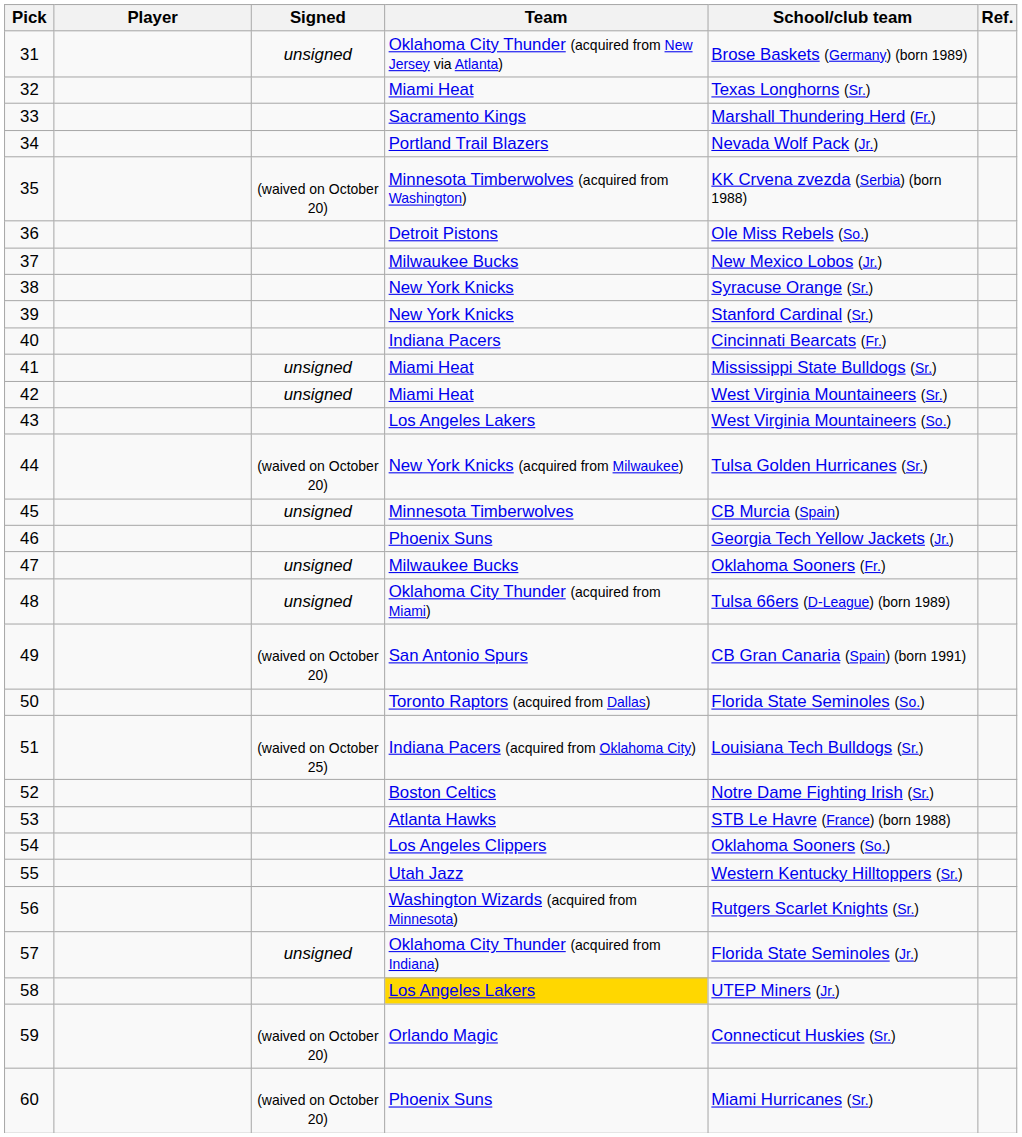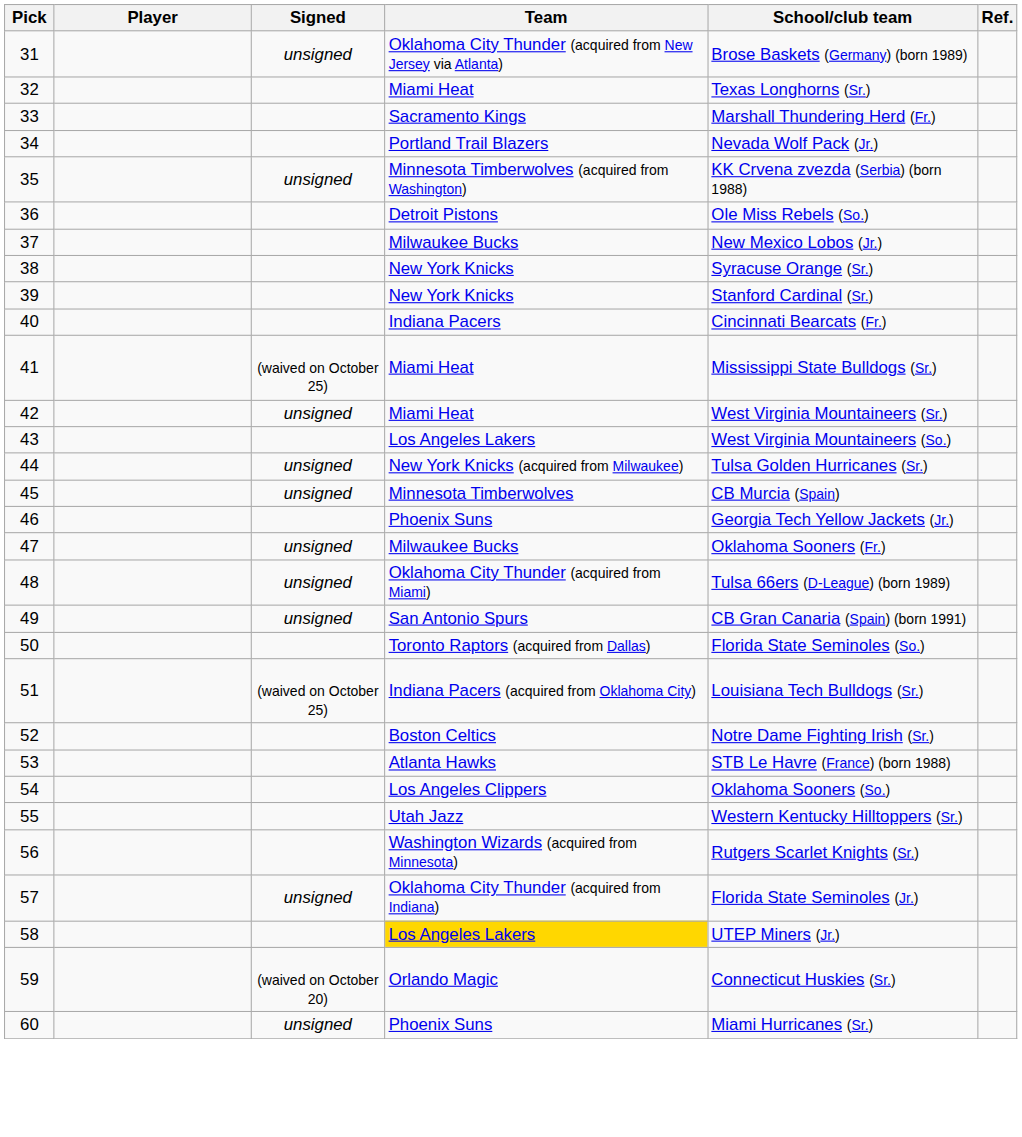 <table class="wikitable sortable" style="text-align:left">
 <tr>
 <th style="width:40px">Pick</th>
 <th style="width:180px">Player</th>
 <th style="width:120px">Signed</th>
 <th style="width:300px">Team</th>
 <th style="width:250px">School/club team</th>
 <th style="width:10px" class="unsortable">Ref.</th>
 </tr>
 <tr>
 <td align=center>31</td>
 <td> </td>
 <td align=center><em>unsigned</em></td>
 <td><a href='#'>Oklahoma City Thunder</a> <small>(acquired from <a href='#'>New Jersey</a> via <a href='#'>Atlanta</a>)</small></td>
 <td><a href='#'>Brose Baskets</a> <small>(<a href='#'>Germany</a>) (born 1989)</small></td>
 <td align=center></td>
 </tr>
 <tr>
 <td align=center>32</td>
 <td> </td>
 <td align=center></td>
 <td><a href='#'>Miami Heat</a></td>
 <td><a href='#'>Texas Longhorns</a> <small>(<a href='#'>Sr.</a>)</small></td>
 <td align=center></td>
 </tr>
 <tr>
 <td align=center>33</td>
 <td> </td>
 <td align=center></td>
 <td><a href='#'>Sacramento Kings</a></td>
 <td><a href='#'>Marshall Thundering Herd</a> <small>(<a href='#'>Fr.</a>)</small></td>
 <td align=center></td>
 </tr>
 <tr>
 <td align=center>34</td>
 <td> </td>
 <td align=center></td>
 <td><a href='#'>Portland Trail Blazers</a></td>
 <td><a href='#'>Nevada Wolf Pack</a> <small>(<a href='#'>Jr.</a>)</small></td>
 <td align=center></td>
 </tr>
 <tr>
 <td align=center>35</td>
 <td> </td>
-<td align=center><br><small>(waived on October 20)</small></td>
+<td align=center><em>unsigned</em></td>
 <td><a href='#'>Minnesota Timberwolves</a> <small>(acquired from <a href='#'>Washington</a>)</small></td>
 <td><a href='#'>KK Crvena zvezda</a> <small>(<a href='#'>Serbia</a>) (born 1988)</small></td>
 <td align=center></td>
 </tr>
 <tr>
 <td align=center>36</td>
 <td> </td>
 <td align=center></td>
 <td><a href='#'>Detroit Pistons</a></td>
 <td><a href='#'>Ole Miss Rebels</a> <small>(<a href='#'>So.</a>)</small></td>
 <td align=center></td>
 </tr>
 <tr>
 <td align=center>37</td>
 <td> </td>
 <td align=center></td>
 <td><a href='#'>Milwaukee Bucks</a></td>
 <td><a href='#'>New Mexico Lobos</a> <small>(<a href='#'>Jr.</a>)</small></td>
 <td align=center></td>
 </tr>
 <tr>
 <td align=center>38</td>
 <td> </td>
 <td align=center></td>
 <td><a href='#'>New York Knicks</a></td>
 <td><a href='#'>Syracuse Orange</a> <small>(<a href='#'>Sr.</a>)</small></td>
 <td align=center></td>
 </tr>
 <tr>
 <td align=center>39</td>
 <td> </td>
 <td align=center></td>
 <td><a href='#'>New York Knicks</a></td>
 <td><a href='#'>Stanford Cardinal</a> <small>(<a href='#'>Sr.</a>)</small></td>
 <td align=center></td>
 </tr>
 <tr>
 <td align=center>40</td>
 <td> </td>
 <td align=center></td>
 <td><a href='#'>Indiana Pacers</a></td>
 <td><a href='#'>Cincinnati Bearcats</a> <small>(<a href='#'>Fr.</a>)</small></td>
 <td align=center></td>
 </tr>
 <tr>
 <td align=center>41</td>
 <td> </td>
-<td align=center><em>unsigned</em></td>
+<td align=center><br><small>(waived on October 25)</small></td>
 <td><a href='#'>Miami Heat</a></td>
 <td><a href='#'>Mississippi State Bulldogs</a> <small>(<a href='#'>Sr.</a>)</small></td>
 <td align=center></td>
 </tr>
 <tr>
 <td align=center>42</td>
 <td> </td>
 <td align=center><em>unsigned</em></td>
 <td><a href='#'>Miami Heat</a></td>
 <td><a href='#'>West Virginia Mountaineers</a> <small>(<a href='#'>Sr.</a>)</small></td>
 <td align=center></td>
 </tr>
 <tr>
 <td align=center>43</td>
 <td> </td>
 <td align=center></td>
 <td><a href='#'>Los Angeles Lakers</a></td>
 <td><a href='#'>West Virginia Mountaineers</a> <small>(<a href='#'>So.</a>)</small></td>
 <td align=center></td>
 </tr>
 <tr>
 <td align=center>44</td>
 <td> </td>
-<td align=center><br><small>(waived on October 20)</small></td>
+<td align=center><em>unsigned</em></td>
 <td><a href='#'>New York Knicks</a> <small>(acquired from <a href='#'>Milwaukee</a>)</small></td>
 <td><a href='#'>Tulsa Golden Hurricanes</a> <small>(<a href='#'>Sr.</a>)</small></td>
 <td align=center></td>
 </tr>
 <tr>
 <td align=center>45</td>
 <td> </td>
 <td align=center><em>unsigned</em></td>
 <td><a href='#'>Minnesota Timberwolves</a></td>
 <td><a href='#'>CB Murcia</a> <small>(<a href='#'>Spain</a>)</small></td>
 <td align=center></td>
 </tr>
 <tr>
 <td align=center>46</td>
 <td> </td>
 <td align=center></td>
 <td><a href='#'>Phoenix Suns</a></td>
 <td><a href='#'>Georgia Tech Yellow Jackets</a> <small>(<a href='#'>Jr.</a>)</small></td>
 <td align=center></td>
 </tr>
 <tr>
 <td align=center>47</td>
 <td> </td>
 <td align=center><em>unsigned</em></td>
 <td><a href='#'>Milwaukee Bucks</a></td>
 <td><a href='#'>Oklahoma Sooners</a> <small>(<a href='#'>Fr.</a>)</small></td>
 <td align=center></td>
 </tr>
 <tr>
 <td align=center>48</td>
 <td> </td>
 <td align=center><em>unsigned</em></td>
 <td><a href='#'>Oklahoma City Thunder</a> <small>(acquired from <a href='#'>Miami</a>)</small></td>
 <td><a href='#'>Tulsa 66ers</a> <small>(<a href='#'>D-League</a>) (born 1989)</small></td>
 <td align=center></td>
 </tr>
 <tr>
 <td align=center>49</td>
 <td> </td>
-<td align=center><br><small>(waived on October 20)</small></td>
+<td align=center><em>unsigned</em></td>
 <td><a href='#'>San Antonio Spurs</a></td>
 <td><a href='#'>CB Gran Canaria</a> <small>(<a href='#'>Spain</a>) (born 1991)</small></td>
 <td align=center></td>
 </tr>
 <tr>
 <td align=center>50</td>
 <td> </td>
 <td align=center></td>
 <td><a href='#'>Toronto Raptors</a> <small>(acquired from <a href='#'>Dallas</a>)</small></td>
 <td><a href='#'>Florida State Seminoles</a> <small>(<a href='#'>So.</a>)</small></td>
 <td align=center></td>
 </tr>
 <tr>
 <td align=center>51</td>
 <td> </td>
 <td align=center><br><small>(waived on October 25)</small></td>
 <td><a href='#'>Indiana Pacers</a> <small>(acquired from <a href='#'>Oklahoma City</a>)</small></td>
 <td><a href='#'>Louisiana Tech Bulldogs</a> <small>(<a href='#'>Sr.</a>)</small></td>
 <td align=center></td>
 </tr>
 <tr>
 <td align=center>52</td>
 <td> </td>
 <td align=center></td>
 <td><a href='#'>Boston Celtics</a></td>
 <td><a href='#'>Notre Dame Fighting Irish</a> <small>(<a href='#'>Sr.</a>)</small></td>
 <td align=center></td>
 </tr>
 <tr>
 <td align=center>53</td>
 <td> </td>
 <td align=center></td>
 <td><a href='#'>Atlanta Hawks</a></td>
 <td><a href='#'>STB Le Havre</a> <small>(<a href='#'>France</a>) (born 1988)</small></td>
 <td align=center></td>
 </tr>
 <tr>
 <td align=center>54</td>
 <td> </td>
 <td align=center></td>
 <td><a href='#'>Los Angeles Clippers</a></td>
 <td><a href='#'>Oklahoma Sooners</a> <small>(<a href='#'>So.</a>)</small></td>
 <td align=center></td>
 </tr>
 <tr>
 <td align=center>55</td>
 <td> </td>
 <td align=center></td>
 <td><a href='#'>Utah Jazz</a></td>
 <td><a href='#'>Western Kentucky Hilltoppers</a> <small>(<a href='#'>Sr.</a>)</small></td>
 <td align=center></td>
 </tr>
 <tr>
 <td align=center>56</td>
 <td> </td>
 <td align=center></td>
 <td><a href='#'>Washington Wizards</a> <small>(acquired from <a href='#'>Minnesota</a>)</small></td>
 <td><a href='#'>Rutgers Scarlet Knights</a> <small>(<a href='#'>Sr.</a>)</small></td>
 <td align=center></td>
 </tr>
 <tr>
 <td align=center>57</td>
 <td> </td>
 <td align=center><em>unsigned</em></td>
 <td><a href='#'>Oklahoma City Thunder</a> <small>(acquired from <a href='#'>Indiana</a>)</small></td>
 <td><a href='#'>Florida State Seminoles</a> <small>(<a href='#'>Jr.</a>)</small></td>
 <td align=center></td>
 </tr>
 <tr>
 <td align=center>58</td>
 <td> </td>
 <td align=center></td>
 <td style="background: gold;"><a href='#'>Los Angeles Lakers</a></td>
 <td><a href='#'>UTEP Miners</a> <small>(<a href='#'>Jr.</a>)</small></td>
 <td align=center></td>
 </tr>
 <tr>
 <td align=center>59</td>
 <td> </td>
 <td align=center><br><small>(waived on October 20)</small></td>
 <td><a href='#'>Orlando Magic</a></td>
 <td><a href='#'>Connecticut Huskies</a> <small>(<a href='#'>Sr.</a>)</small></td>
 <td align=center></td>
 </tr>
 <tr>
 <td align=center>60</td>
 <td> </td>
-<td align=center><br><small>(waived on October 20)</small></td>
+<td align=center><em>unsigned</em></td>
 <td><a href='#'>Phoenix Suns</a></td>
 <td><a href='#'>Miami Hurricanes</a> <small>(<a href='#'>Sr.</a>)</small></td>
 <td align=center></td>
 </tr>
 </table>
